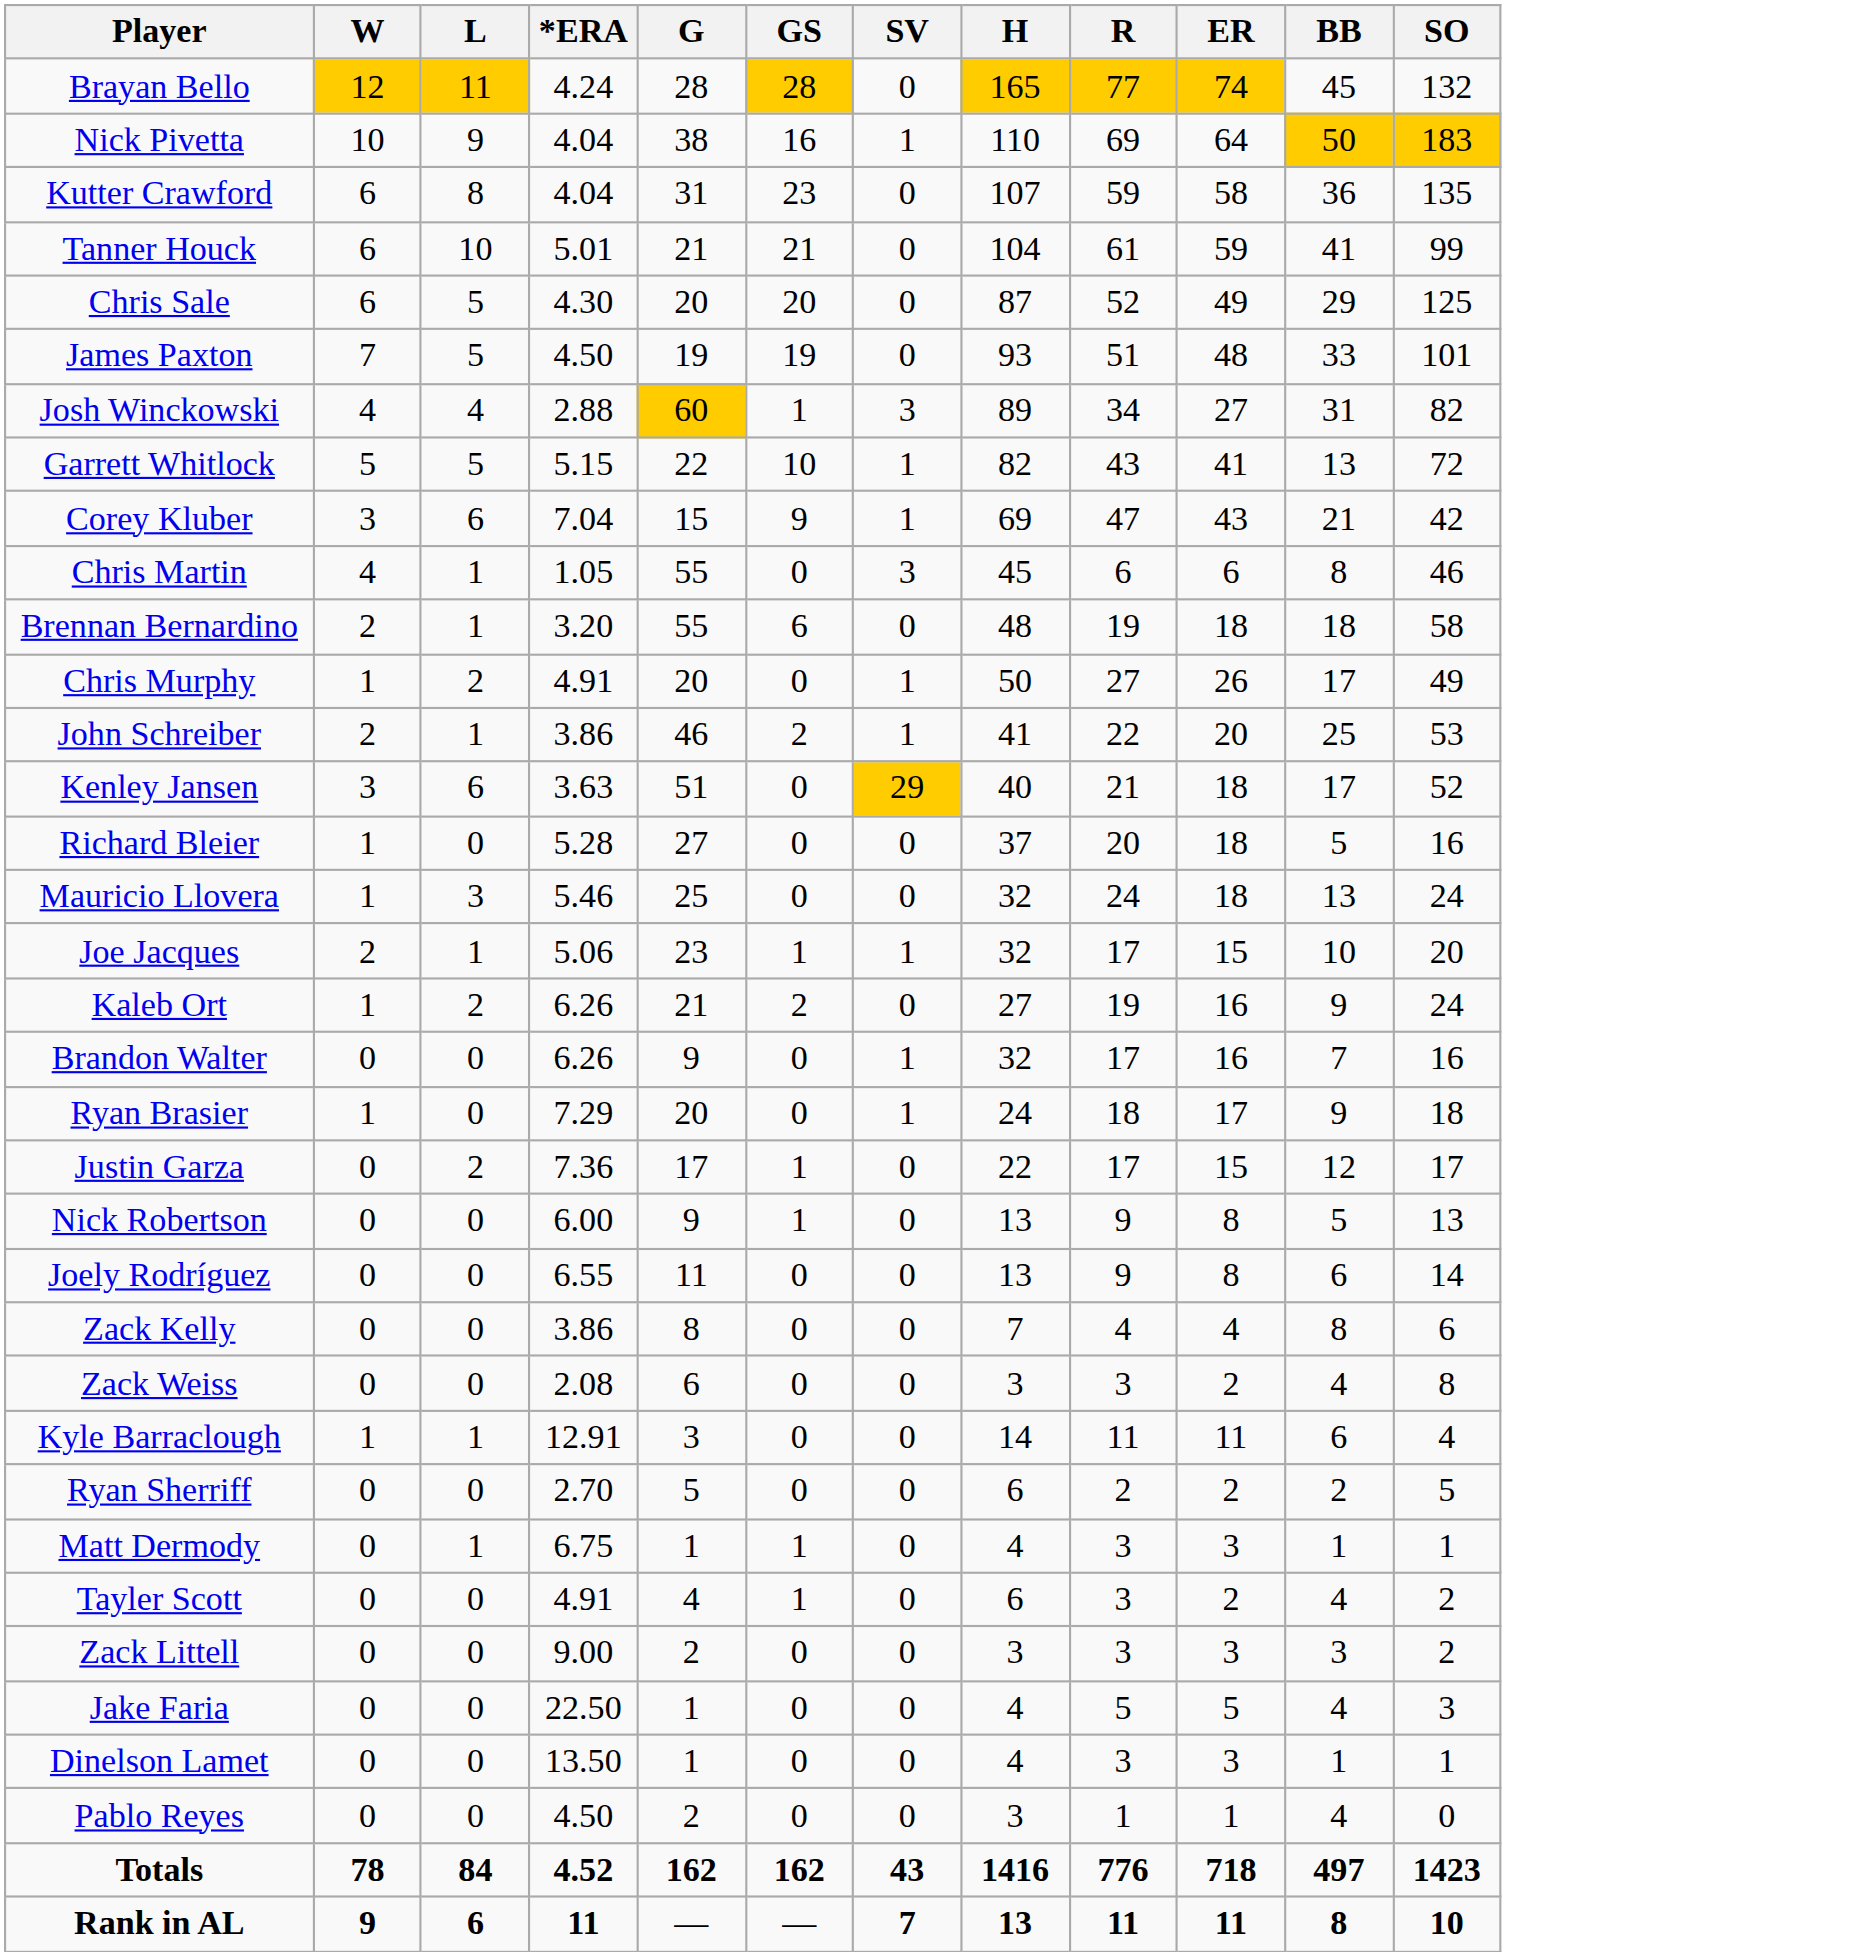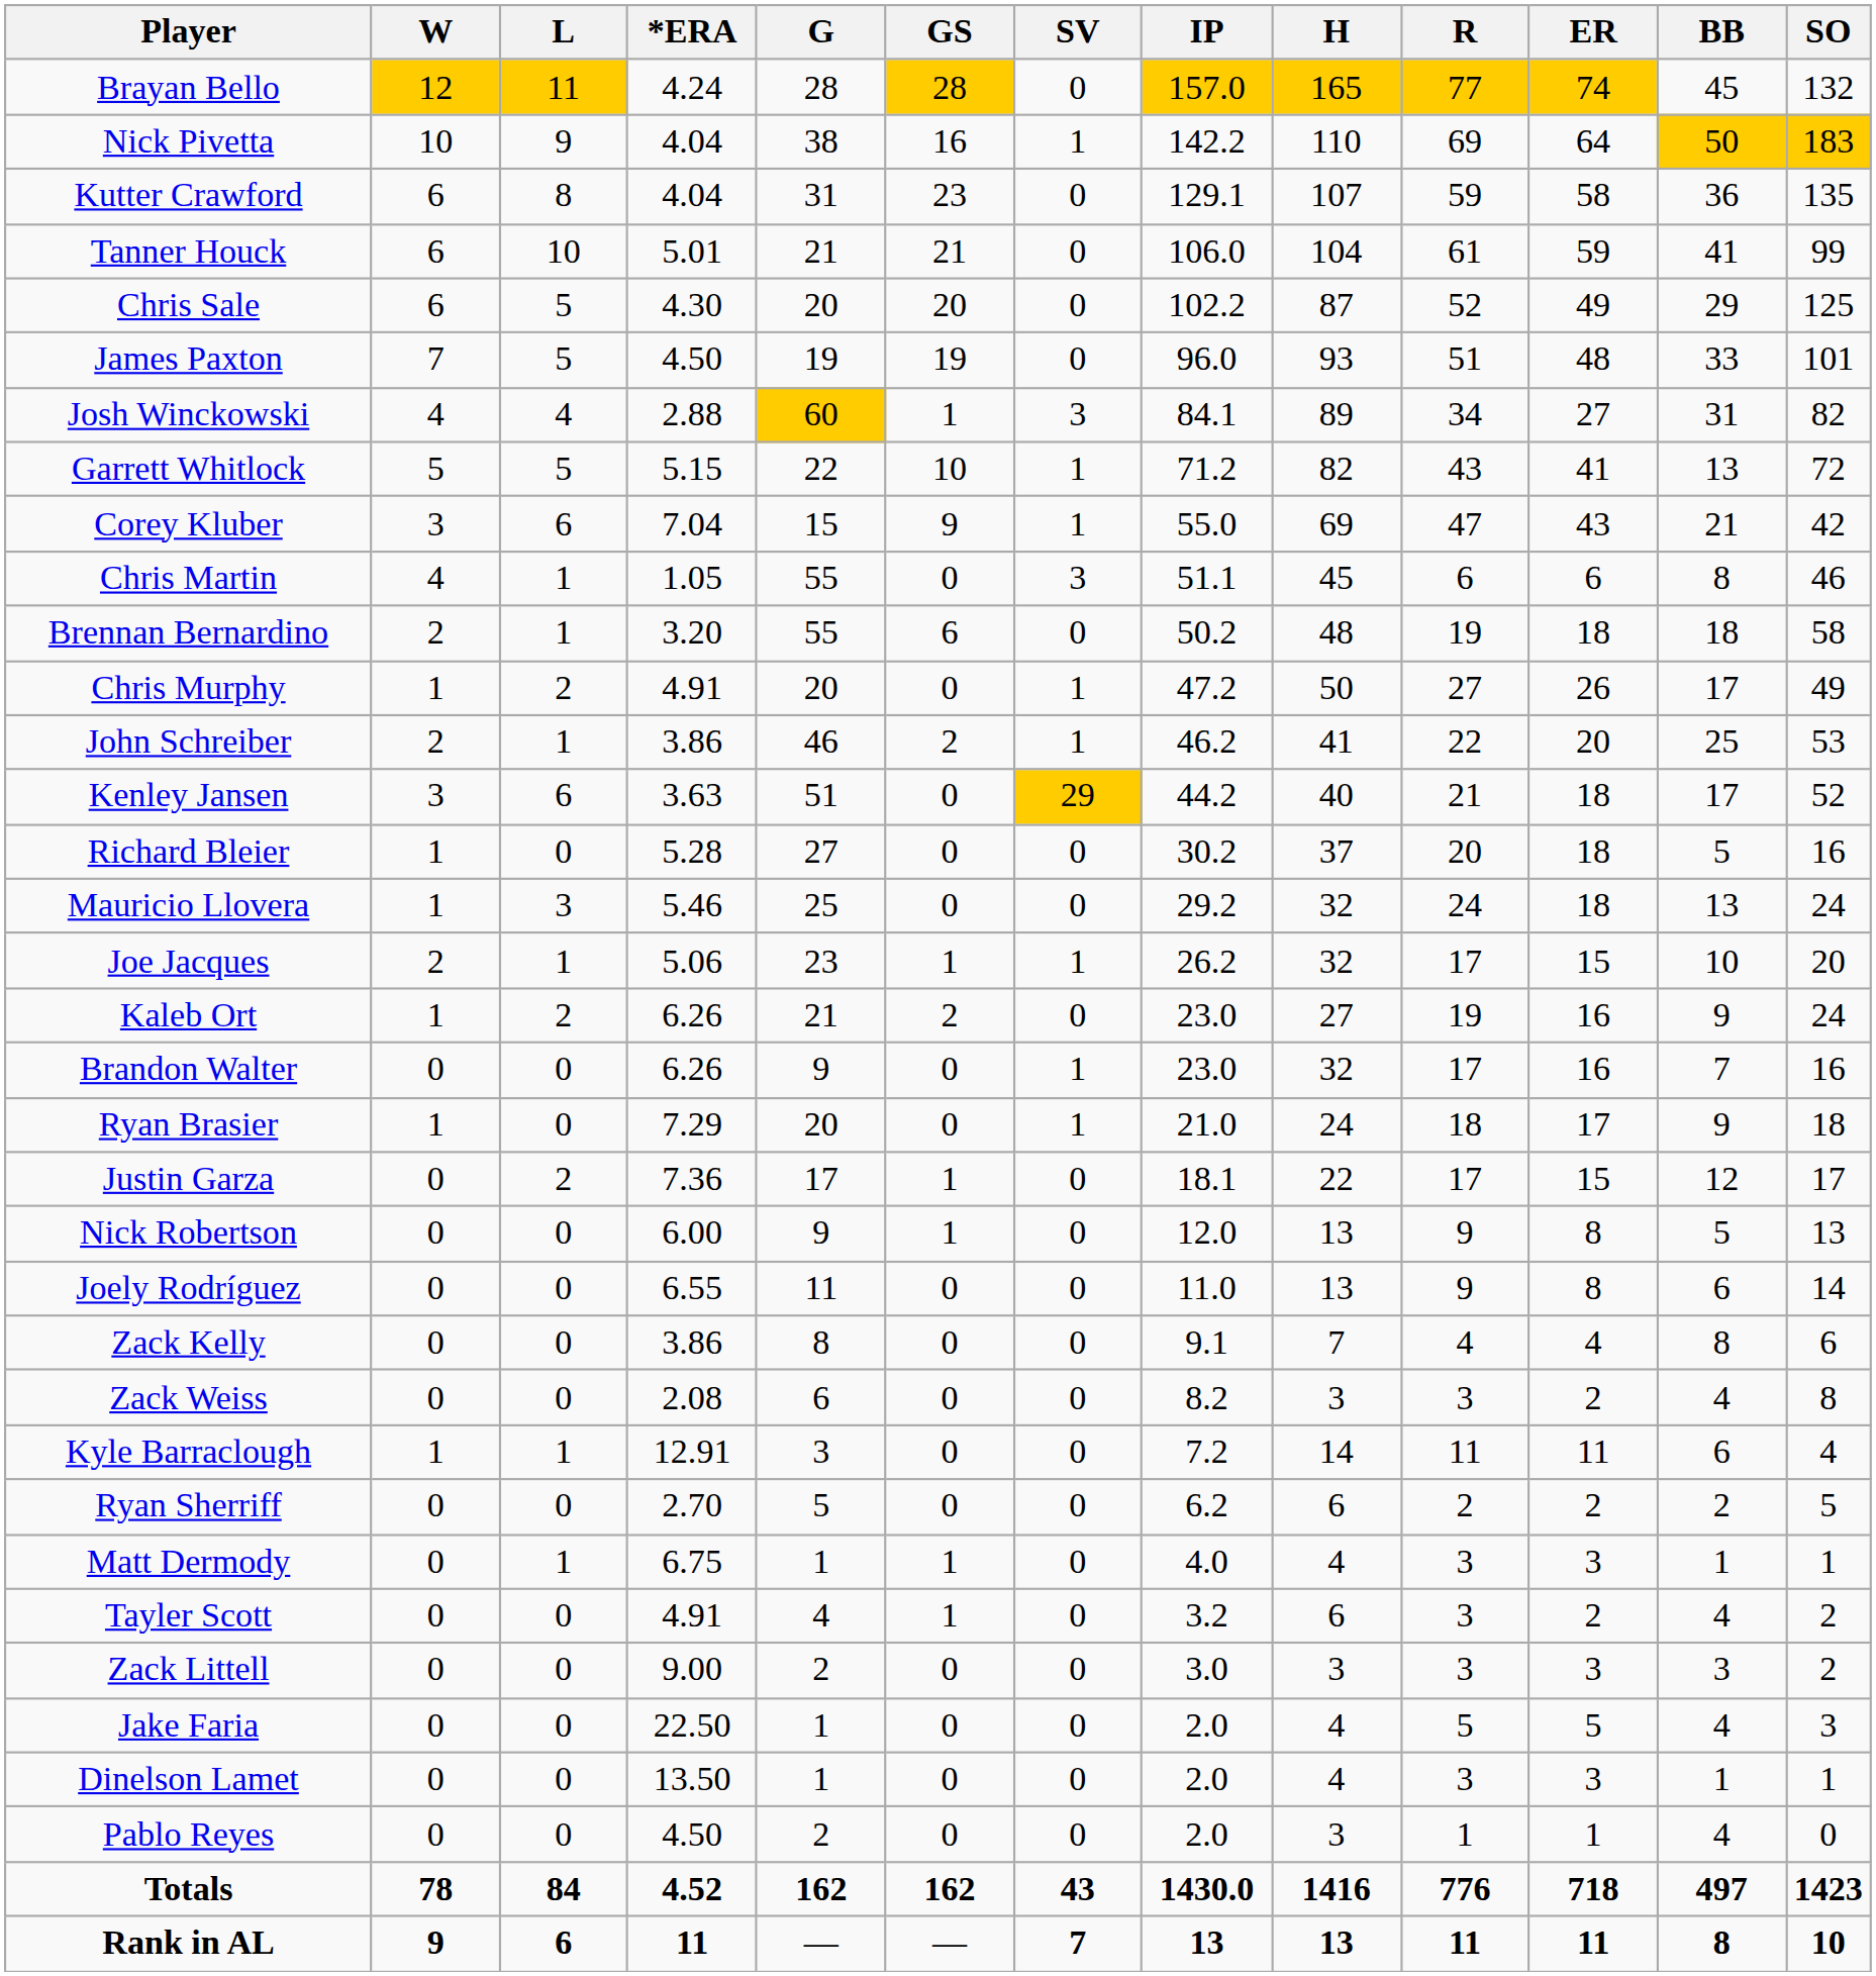 <table class=wikitable style="text-align:center">
 <tr>
 <th bgcolor=#DDDDFF; width="20%">Player</th>
 <th bgcolor=#DDDDFF; width="7%">W</th>
 <th bgcolor=#DDDDFF; width="7%">L</th>
 <th bgcolor=#DDDDFF; width="7%">*ERA</th>
 <th bgcolor=#DDDDFF; width="7%">G</th>
 <th bgcolor=#DDDDFF; width="7%">GS</th>
 <th bgcolor=#DDDDFF; width="7%">SV</th>
+<th bgcolor=#DDDDFF; width="7%">IP</th>
 <th bgcolor=#DDDDFF: width="7%">H</th>
 <th bgcolor=#DDDDFF; width="7%">R</th>
 <th bgcolor=#DDDDFF; width="7%">ER</th>
 <th bgcolor=#DDDDFF; width="7%">BB</th>
 <th bgcolor=#DDDDFF; width="7%">SO</th>
 </tr>
 <tr>
 <td><a href='#'>Brayan Bello</a></td>
 <td bgcolor=#ffcc00>12</td>
 <td bgcolor=#ffcc00>11</td>
 <td>4.24</td>
 <td>28</td>
 <td bgcolor=#ffcc00>28</td>
 <td>0</td>
+<td bgcolor=#ffcc00>157.0</td>
 <td bgcolor=#ffcc00>165</td>
 <td bgcolor=#ffcc00>77</td>
 <td bgcolor=#ffcc00>74</td>
 <td>45</td>
 <td>132</td>
 </tr>
 <tr>
 <td><a href='#'>Nick Pivetta</a></td>
 <td>10</td>
 <td>9</td>
 <td>4.04</td>
 <td>38</td>
 <td>16</td>
 <td>1</td>
+<td>142.2</td>
 <td>110</td>
 <td>69</td>
 <td>64</td>
 <td bgcolor=#ffcc00>50</td>
 <td bgcolor=#ffcc00>183</td>
 </tr>
 <tr>
 <td><a href='#'>Kutter Crawford</a></td>
 <td>6</td>
 <td>8</td>
 <td>4.04</td>
 <td>31</td>
 <td>23</td>
 <td>0</td>
+<td>129.1</td>
 <td>107</td>
 <td>59</td>
 <td>58</td>
 <td>36</td>
 <td>135</td>
 </tr>
 <tr>
 <td><a href='#'>Tanner Houck</a></td>
 <td>6</td>
 <td>10</td>
 <td>5.01</td>
 <td>21</td>
 <td>21</td>
 <td>0</td>
+<td>106.0</td>
 <td>104</td>
 <td>61</td>
 <td>59</td>
 <td>41</td>
 <td>99</td>
 </tr>
 <tr>
 <td><a href='#'>Chris Sale</a></td>
 <td>6</td>
 <td>5</td>
 <td>4.30</td>
 <td>20</td>
 <td>20</td>
 <td>0</td>
+<td>102.2</td>
 <td>87</td>
 <td>52</td>
 <td>49</td>
 <td>29</td>
 <td>125</td>
 </tr>
 <tr>
 <td><a href='#'>James Paxton</a></td>
 <td>7</td>
 <td>5</td>
 <td>4.50</td>
 <td>19</td>
 <td>19</td>
 <td>0</td>
+<td>96.0</td>
 <td>93</td>
 <td>51</td>
 <td>48</td>
 <td>33</td>
 <td>101</td>
 </tr>
 <tr>
 <td><a href='#'>Josh Winckowski</a></td>
 <td>4</td>
 <td>4</td>
 <td>2.88</td>
 <td bgcolor=#ffcc00>60</td>
 <td>1</td>
 <td>3</td>
+<td>84.1</td>
 <td>89</td>
 <td>34</td>
 <td>27</td>
 <td>31</td>
 <td>82</td>
 </tr>
 <tr>
 <td><a href='#'>Garrett Whitlock</a></td>
 <td>5</td>
 <td>5</td>
 <td>5.15</td>
 <td>22</td>
 <td>10</td>
 <td>1</td>
+<td>71.2</td>
 <td>82</td>
 <td>43</td>
 <td>41</td>
 <td>13</td>
 <td>72</td>
 </tr>
 <tr>
 <td><a href='#'>Corey Kluber</a></td>
 <td>3</td>
 <td>6</td>
 <td>7.04</td>
 <td>15</td>
 <td>9</td>
 <td>1</td>
+<td>55.0</td>
 <td>69</td>
 <td>47</td>
 <td>43</td>
 <td>21</td>
 <td>42</td>
 </tr>
 <tr>
 <td><a href='#'>Chris Martin</a></td>
 <td>4</td>
 <td>1</td>
 <td>1.05</td>
 <td>55</td>
 <td>0</td>
 <td>3</td>
+<td>51.1</td>
 <td>45</td>
 <td>6</td>
 <td>6</td>
 <td>8</td>
 <td>46</td>
 </tr>
 <tr>
 <td><a href='#'>Brennan Bernardino</a></td>
 <td>2</td>
 <td>1</td>
 <td>3.20</td>
 <td>55</td>
 <td>6</td>
 <td>0</td>
+<td>50.2</td>
 <td>48</td>
 <td>19</td>
 <td>18</td>
 <td>18</td>
 <td>58</td>
 </tr>
 <tr>
 <td><a href='#'>Chris Murphy</a></td>
 <td>1</td>
 <td>2</td>
 <td>4.91</td>
 <td>20</td>
 <td>0</td>
 <td>1</td>
+<td>47.2</td>
 <td>50</td>
 <td>27</td>
 <td>26</td>
 <td>17</td>
 <td>49</td>
 </tr>
 <tr>
 <td><a href='#'>John Schreiber</a></td>
 <td>2</td>
 <td>1</td>
 <td>3.86</td>
 <td>46</td>
 <td>2</td>
 <td>1</td>
+<td>46.2</td>
 <td>41</td>
 <td>22</td>
 <td>20</td>
 <td>25</td>
 <td>53</td>
 </tr>
 <tr>
 <td><a href='#'>Kenley Jansen</a></td>
 <td>3</td>
 <td>6</td>
 <td>3.63</td>
 <td>51</td>
 <td>0</td>
 <td bgcolor=#ffcc00>29</td>
+<td>44.2</td>
 <td>40</td>
 <td>21</td>
 <td>18</td>
 <td>17</td>
 <td>52</td>
 </tr>
 <tr>
 <td><a href='#'>Richard Bleier</a></td>
 <td>1</td>
 <td>0</td>
 <td>5.28</td>
 <td>27</td>
 <td>0</td>
 <td>0</td>
+<td>30.2</td>
 <td>37</td>
 <td>20</td>
 <td>18</td>
 <td>5</td>
 <td>16</td>
 </tr>
 <tr>
 <td><a href='#'>Mauricio Llovera</a></td>
 <td>1</td>
 <td>3</td>
 <td>5.46</td>
 <td>25</td>
 <td>0</td>
 <td>0</td>
+<td>29.2</td>
 <td>32</td>
 <td>24</td>
 <td>18</td>
 <td>13</td>
 <td>24</td>
 </tr>
 <tr>
 <td><a href='#'>Joe Jacques</a></td>
 <td>2</td>
 <td>1</td>
 <td>5.06</td>
 <td>23</td>
 <td>1</td>
 <td>1</td>
+<td>26.2</td>
 <td>32</td>
 <td>17</td>
 <td>15</td>
 <td>10</td>
 <td>20</td>
 </tr>
 <tr>
 <td><a href='#'>Kaleb Ort</a></td>
 <td>1</td>
 <td>2</td>
 <td>6.26</td>
 <td>21</td>
 <td>2</td>
 <td>0</td>
+<td>23.0</td>
 <td>27</td>
 <td>19</td>
 <td>16</td>
 <td>9</td>
 <td>24</td>
 </tr>
 <tr>
 <td><a href='#'>Brandon Walter</a></td>
 <td>0</td>
 <td>0</td>
 <td>6.26</td>
 <td>9</td>
 <td>0</td>
 <td>1</td>
+<td>23.0</td>
 <td>32</td>
 <td>17</td>
 <td>16</td>
 <td>7</td>
 <td>16</td>
 </tr>
 <tr>
 <td><a href='#'>Ryan Brasier</a></td>
 <td>1</td>
 <td>0</td>
 <td>7.29</td>
 <td>20</td>
 <td>0</td>
 <td>1</td>
+<td>21.0</td>
 <td>24</td>
 <td>18</td>
 <td>17</td>
 <td>9</td>
 <td>18</td>
 </tr>
 <tr>
 <td><a href='#'>Justin Garza</a></td>
 <td>0</td>
 <td>2</td>
 <td>7.36</td>
 <td>17</td>
 <td>1</td>
 <td>0</td>
+<td>18.1</td>
 <td>22</td>
 <td>17</td>
 <td>15</td>
 <td>12</td>
 <td>17</td>
 </tr>
 <tr>
 <td><a href='#'>Nick Robertson</a></td>
 <td>0</td>
 <td>0</td>
 <td>6.00</td>
 <td>9</td>
 <td>1</td>
 <td>0</td>
+<td>12.0</td>
 <td>13</td>
 <td>9</td>
 <td>8</td>
 <td>5</td>
 <td>13</td>
 </tr>
 <tr>
 <td><a href='#'>Joely Rodríguez</a></td>
 <td>0</td>
 <td>0</td>
 <td>6.55</td>
 <td>11</td>
 <td>0</td>
 <td>0</td>
+<td>11.0</td>
 <td>13</td>
 <td>9</td>
 <td>8</td>
 <td>6</td>
 <td>14</td>
 </tr>
 <tr>
 <td><a href='#'>Zack Kelly</a></td>
 <td>0</td>
 <td>0</td>
 <td>3.86</td>
 <td>8</td>
 <td>0</td>
 <td>0</td>
+<td>9.1</td>
 <td>7</td>
 <td>4</td>
 <td>4</td>
 <td>8</td>
 <td>6</td>
 </tr>
 <tr>
 <td><a href='#'>Zack Weiss</a></td>
 <td>0</td>
 <td>0</td>
 <td>2.08</td>
 <td>6</td>
 <td>0</td>
 <td>0</td>
+<td>8.2</td>
 <td>3</td>
 <td>3</td>
 <td>2</td>
 <td>4</td>
 <td>8</td>
 </tr>
 <tr>
 <td><a href='#'>Kyle Barraclough</a></td>
 <td>1</td>
 <td>1</td>
 <td>12.91</td>
 <td>3</td>
 <td>0</td>
 <td>0</td>
+<td>7.2</td>
 <td>14</td>
 <td>11</td>
 <td>11</td>
 <td>6</td>
 <td>4</td>
 </tr>
 <tr>
 <td><a href='#'>Ryan Sherriff</a></td>
 <td>0</td>
 <td>0</td>
 <td>2.70</td>
 <td>5</td>
 <td>0</td>
 <td>0</td>
+<td>6.2</td>
 <td>6</td>
 <td>2</td>
 <td>2</td>
 <td>2</td>
 <td>5</td>
 </tr>
 <tr>
 <td><a href='#'>Matt Dermody</a></td>
 <td>0</td>
 <td>1</td>
 <td>6.75</td>
 <td>1</td>
 <td>1</td>
 <td>0</td>
+<td>4.0</td>
 <td>4</td>
 <td>3</td>
 <td>3</td>
 <td>1</td>
 <td>1</td>
 </tr>
 <tr>
 <td><a href='#'>Tayler Scott</a></td>
 <td>0</td>
 <td>0</td>
 <td>4.91</td>
 <td>4</td>
 <td>1</td>
 <td>0</td>
+<td>3.2</td>
 <td>6</td>
 <td>3</td>
 <td>2</td>
 <td>4</td>
 <td>2</td>
 </tr>
 <tr>
 <td><a href='#'>Zack Littell</a></td>
 <td>0</td>
 <td>0</td>
 <td>9.00</td>
 <td>2</td>
 <td>0</td>
 <td>0</td>
+<td>3.0</td>
 <td>3</td>
 <td>3</td>
 <td>3</td>
 <td>3</td>
 <td>2</td>
 </tr>
 <tr>
 <td><a href='#'>Jake Faria</a></td>
 <td>0</td>
 <td>0</td>
 <td>22.50</td>
 <td>1</td>
 <td>0</td>
 <td>0</td>
+<td>2.0</td>
 <td>4</td>
 <td>5</td>
 <td>5</td>
 <td>4</td>
 <td>3</td>
 </tr>
 <tr>
 <td><a href='#'>Dinelson Lamet</a></td>
 <td>0</td>
 <td>0</td>
 <td>13.50</td>
 <td>1</td>
 <td>0</td>
 <td>0</td>
+<td>2.0</td>
 <td>4</td>
 <td>3</td>
 <td>3</td>
 <td>1</td>
 <td>1</td>
 </tr>
 <tr>
 <td><a href='#'>Pablo Reyes</a></td>
 <td>0</td>
 <td>0</td>
 <td>4.50</td>
 <td>2</td>
 <td>0</td>
 <td>0</td>
+<td>2.0</td>
 <td>3</td>
 <td>1</td>
 <td>1</td>
 <td>4</td>
 <td>0</td>
 </tr>
 <tr>
 <td><strong>Totals</strong></td>
 <td><strong>78</strong></td>
 <td><strong>84</strong></td>
 <td><strong>4.52</strong></td>
 <td><strong>162</strong></td>
 <td><strong>162</strong></td>
 <td><strong>43</strong></td>
+<td><strong>1430.0</strong></td>
 <td><strong>1416</strong></td>
 <td><strong>776</strong></td>
 <td><strong>718</strong></td>
 <td><strong>497</strong></td>
 <td><strong>1423</strong></td>
 </tr>
 <tr>
 <td><strong>Rank in AL</strong></td>
 <td><strong>9</strong></td>
 <td><strong>6</strong></td>
 <td><strong>11</strong></td>
 <td>—</td>
 <td>—</td>
 <td><strong>7</strong></td>
 <td><strong>13</strong></td>
+<td><strong>13</strong></td>
 <td><strong>11</strong></td>
 <td><strong>11</strong></td>
 <td><strong>8</strong></td>
 <td><strong>10</strong></td>
 </tr>
 </table>
